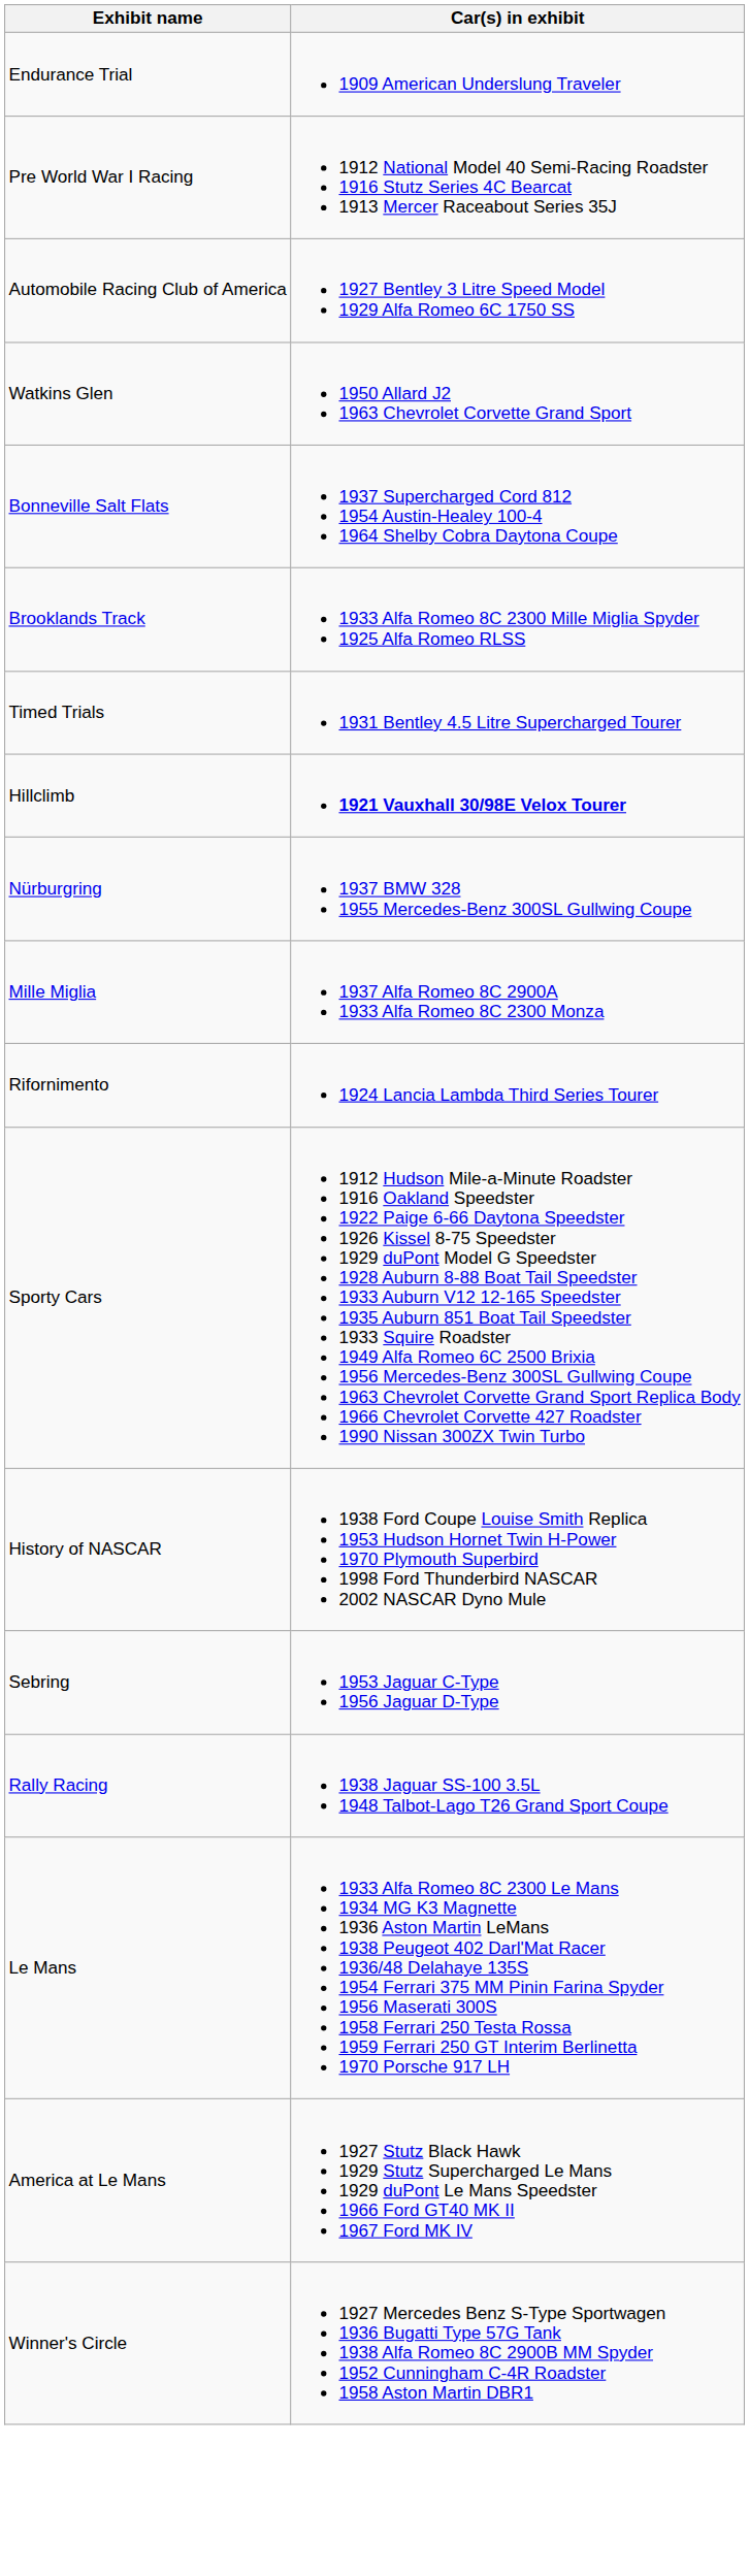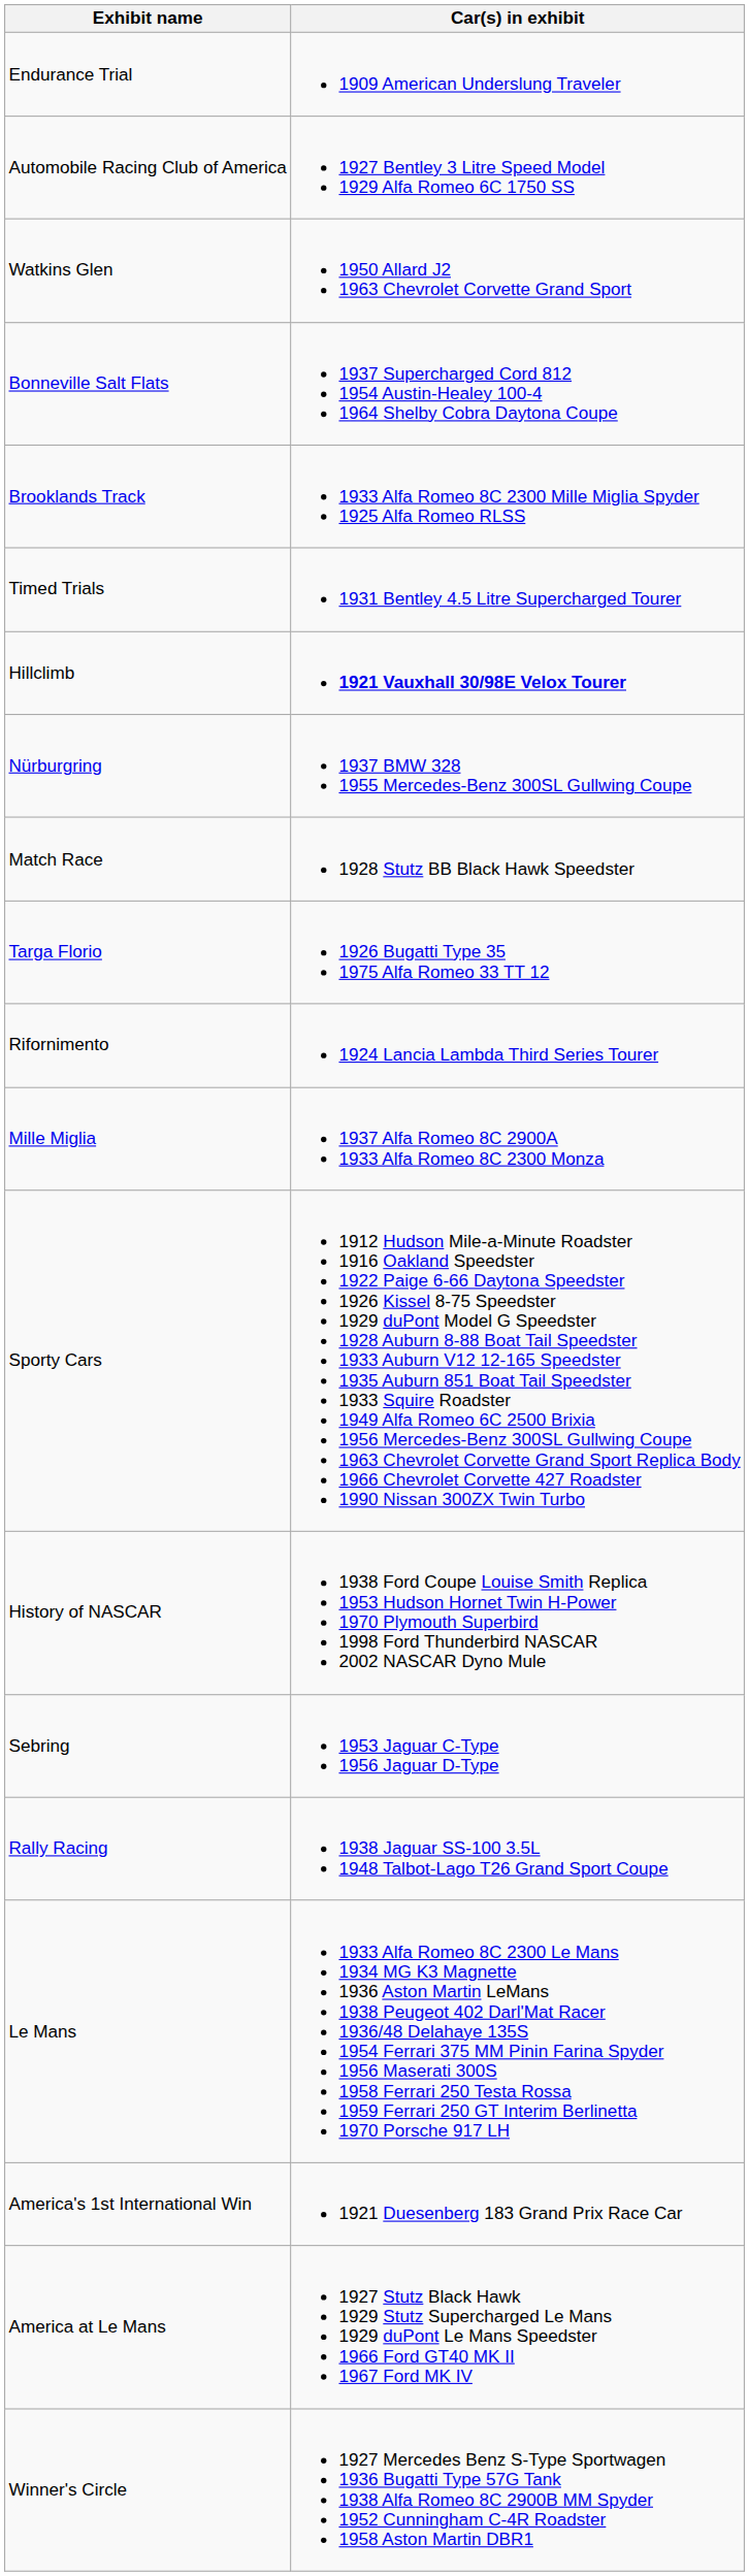 <table class="wikitable">
 <tr>
 <th>Exhibit name</th>
 <th>Car(s) in exhibit</th>
 </tr>
 <tr>
 <td>Endurance Trial</td>
 <td><br><ul><li><a href='#'>1909 American Underslung Traveler</a></li></ul></td>
-</tr>
-<tr>
-<td>Pre World War I Racing</td>
-<td><br><ul><li>1912 <a href='#'>National</a> Model 40 Semi-Racing Roadster</li><li><a href='#'>1916 Stutz Series 4C Bearcat</a></li><li>1913 <a href='#'>Mercer</a> Raceabout Series 35J</li></ul></td>
 </tr>
 <tr>
 <td>Automobile Racing Club of America</td>
 <td><br><ul><li><a href='#'>1927 Bentley 3 Litre Speed Model</a></li><li><a href='#'>1929 Alfa Romeo 6C 1750 SS</a></li></ul></td>
 </tr>
 <tr>
 <td>Watkins Glen</td>
 <td><br><ul><li><a href='#'>1950 Allard J2</a></li><li><a href='#'>1963 Chevrolet Corvette Grand Sport</a></li></ul></td>
 </tr>
 <tr>
 <td><a href='#'>Bonneville Salt Flats</a></td>
 <td><br><ul><li><a href='#'>1937 Supercharged Cord 812</a></li><li><a href='#'>1954 Austin-Healey 100-4</a></li><li><a href='#'>1964 Shelby Cobra Daytona Coupe</a></li></ul></td>
 </tr>
 <tr>
 <td><a href='#'>Brooklands Track</a></td>
 <td><br><ul><li><a href='#'>1933 Alfa Romeo 8C 2300 Mille Miglia Spyder</a></li><li><a href='#'>1925 Alfa Romeo RLSS</a></li></ul></td>
 </tr>
 <tr>
 <td>Timed Trials</td>
 <td><br><ul><li><a href='#'>1931 Bentley 4.5 Litre Supercharged Tourer</a></li></ul></td>
 </tr>
 <tr>
 <td>Hillclimb</td>
 <td><strong><br><ul><li><a href='#'>1921 Vauxhall 30/98E Velox Tourer</a></li></ul></strong></td>
 </tr>
 <tr>
 <td><a href='#'>Nürburgring</a></td>
 <td><br><ul><li><a href='#'>1937 BMW 328</a></li><li><a href='#'>1955 Mercedes-Benz 300SL Gullwing Coupe</a></li></ul></td>
 </tr>
 <tr>
-<td><a href='#'>Mille Miglia</a></td>
-<td><br><ul><li><a href='#'>1937 Alfa Romeo 8C 2900A</a></li><li><a href='#'>1933 Alfa Romeo 8C 2300 Monza</a></li></ul></td>
+<td>Match Race</td>
+<td><br><ul><li>1928 <a href='#'>Stutz</a> BB Black Hawk Speedster</li></ul></td>
+</tr>
+<tr>
+<td><a href='#'>Targa Florio</a></td>
+<td><br><ul><li><a href='#'>1926 Bugatti Type 35</a></li><li><a href='#'>1975 Alfa Romeo 33 TT 12</a></li></ul></td>
 </tr>
 <tr>
 <td>Rifornimento</td>
 <td><br><ul><li><a href='#'>1924 Lancia Lambda Third Series Tourer</a></li></ul></td>
+</tr>
+<tr>
+<td><a href='#'>Mille Miglia</a></td>
+<td><br><ul><li><a href='#'>1937 Alfa Romeo 8C 2900A</a></li><li><a href='#'>1933 Alfa Romeo 8C 2300 Monza</a></li></ul></td>
 </tr>
 <tr>
 <td>Sporty Cars</td>
 <td><br><ul><li>1912 <a href='#'>Hudson</a> Mile-a-Minute Roadster</li><li>1916 <a href='#'>Oakland</a> Speedster</li><li><a href='#'>1922 Paige 6-66 Daytona Speedster</a></li><li>1926 <a href='#'>Kissel</a> 8-75 Speedster</li><li>1929 <a href='#'>duPont</a> Model G Speedster</li><li><a href='#'>1928 Auburn 8-88 Boat Tail Speedster</a></li><li><a href='#'>1933 Auburn V12 12-165 Speedster</a></li><li><a href='#'>1935 Auburn 851 Boat Tail Speedster</a></li><li>1933 <a href='#'>Squire</a> Roadster</li><li><a href='#'>1949 Alfa Romeo 6C 2500 Brixia</a></li><li><a href='#'>1956 Mercedes-Benz 300SL Gullwing Coupe</a></li><li><a href='#'>1963 Chevrolet Corvette Grand Sport Replica Body</a></li><li><a href='#'>1966 Chevrolet Corvette 427 Roadster</a></li><li><a href='#'>1990 Nissan 300ZX Twin Turbo</a></li></ul></td>
 </tr>
 <tr>
 <td>History of NASCAR</td>
 <td><br><ul><li>1938 Ford Coupe <a href='#'>Louise Smith</a> Replica</li><li><a href='#'>1953 Hudson Hornet Twin H-Power</a></li><li><a href='#'>1970 Plymouth Superbird</a></li><li>1998 Ford Thunderbird NASCAR</li><li>2002 NASCAR Dyno Mule</li></ul></td>
 </tr>
 <tr>
 <td>Sebring</td>
 <td><br><ul><li><a href='#'>1953 Jaguar C-Type</a></li><li><a href='#'>1956 Jaguar D-Type</a></li></ul></td>
 </tr>
 <tr>
 <td><a href='#'>Rally Racing</a></td>
 <td><br><ul><li><a href='#'>1938 Jaguar SS-100 3.5L</a></li><li><a href='#'>1948 Talbot-Lago T26 Grand Sport Coupe</a></li></ul></td>
 </tr>
 <tr>
 <td>Le Mans</td>
 <td><br><ul><li><a href='#'>1933 Alfa Romeo 8C 2300 Le Mans</a></li><li><a href='#'>1934 MG K3 Magnette</a></li><li>1936 <a href='#'>Aston Martin</a> LeMans</li><li><a href='#'>1938 Peugeot 402 Darl'Mat Racer</a></li><li><a href='#'>1936/48 Delahaye 135S</a></li><li><a href='#'>1954 Ferrari 375 MM Pinin Farina Spyder</a></li><li><a href='#'>1956 Maserati 300S</a></li><li><a href='#'>1958 Ferrari 250 Testa Rossa</a></li><li><a href='#'>1959 Ferrari 250 GT Interim Berlinetta</a></li><li><a href='#'>1970 Porsche 917 LH</a></li></ul></td>
 </tr>
 <tr>
+<td>America's 1st International Win</td>
+<td><br><ul><li>1921 <a href='#'>Duesenberg</a> 183 Grand Prix Race Car</li></ul></td>
+</tr>
+<tr>
 <td>America at Le Mans</td>
 <td><br><ul><li>1927 <a href='#'>Stutz</a> Black Hawk</li><li>1929 <a href='#'>Stutz</a> Supercharged Le Mans</li><li>1929 <a href='#'>duPont</a> Le Mans Speedster</li><li><a href='#'>1966 Ford GT40 MK II</a></li><li><a href='#'>1967 Ford MK IV</a></li></ul></td>
 </tr>
 <tr>
 <td>Winner's Circle</td>
 <td><br><ul><li>1927 Mercedes Benz S-Type Sportwagen</li><li><a href='#'>1936 Bugatti Type 57G Tank</a></li><li><a href='#'>1938 Alfa Romeo 8C 2900B MM Spyder</a></li><li><a href='#'>1952 Cunningham C-4R Roadster</a></li><li><a href='#'>1958 Aston Martin DBR1</a></li></ul></td>
 </tr>
 </table>
